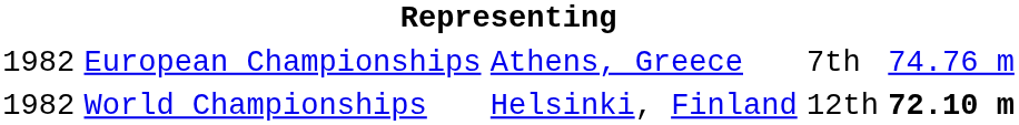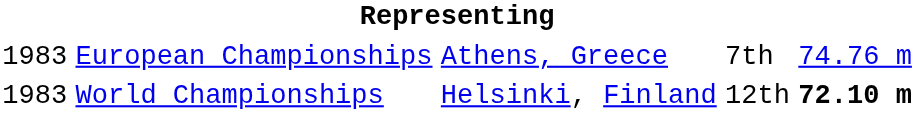 <table>
 <tr>
 <th colspan="5">Representing </th>
 </tr>
 <tr>
-<td>1982</td>
+<td>1983</td>
 <td><a href='#'>European Championships</a></td>
 <td><a href='#'>Athens, Greece</a></td>
 <td>7th</td>
 <td><a href='#'>74.76 m</a></td>
 </tr>
 <tr>
-<td>1982</td>
+<td>1983</td>
 <td><a href='#'>World Championships</a></td>
 <td><a href='#'>Helsinki</a>, <a href='#'>Finland</a></td>
 <td>12th</td>
 <td><strong>72.10 m</strong></td>
 </tr>
 </table>
